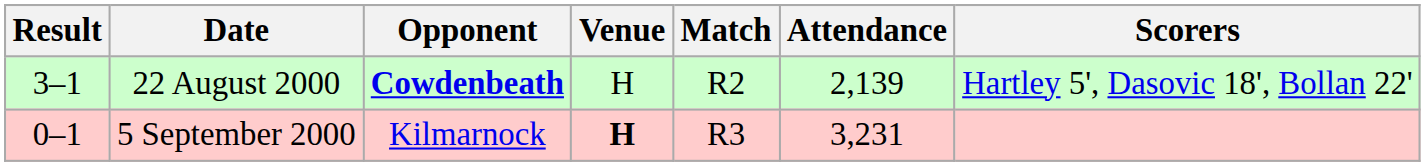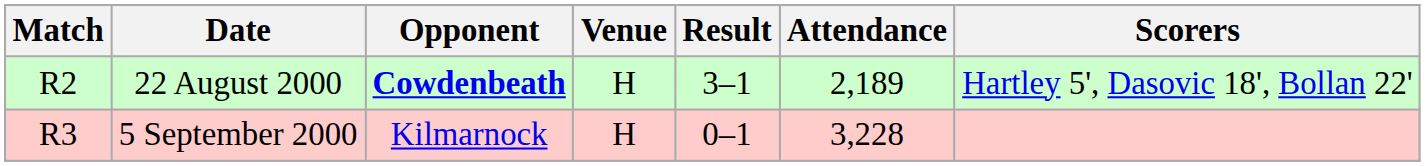 <table class="wikitable" style="font-size:100%; text-align:center">
 <tr>
-<th>Result</th>
+<th>Match</th>
 <th>Date</th>
 <th>Opponent</th>
 <th>Venue</th>
-<th>Match</th>
+<th>Result</th>
 <th>Attendance</th>
 <th>Scorers</th>
 </tr>
 <tr style="background: #CCFFCC;">
-<td>3–1</td>
+<td>R2</td>
 <td>22 August 2000</td>
 <td><strong><a href='#'>Cowdenbeath</a></strong></td>
 <td>H</td>
-<td>R2</td>
-<td>2,139</td>
+<td>3–1</td>
+<td>2,189</td>
 <td><a href='#'>Hartley</a> 5', <a href='#'>Dasovic</a> 18', <a href='#'>Bollan</a> 22'</td>
 </tr>
 <tr style="background: #FFCCCC;">
-<td>0–1</td>
+<td>R3</td>
 <td>5 September 2000</td>
 <td><a href='#'>Kilmarnock</a></td>
-<td><strong>H</strong></td>
-<td>R3</td>
-<td>3,231</td>
+<td>H</td>
+<td>0–1</td>
+<td>3,228</td>
 <td></td>
 </tr>
 </table>
